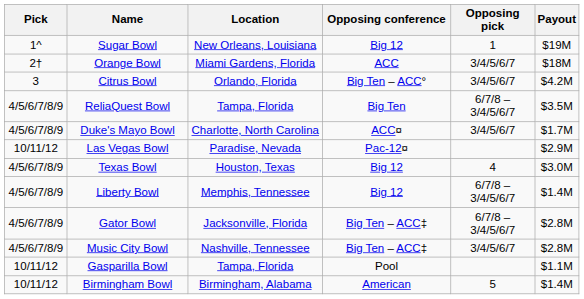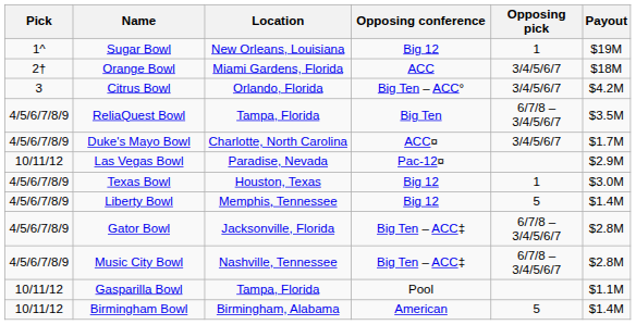 <table class="wikitable sortable" style="text-align: center">
 <tr>
 <th style="width:80px;">Pick</th>
 <th style="width:160px;">Name</th>
 <th style="width:180px;">Location</th>
 <th style="width:170px;">Opposing conference</th>
 <th style="width:110px;">Opposing pick</th>
 <th style="width:50px;">Payout</th>
 </tr>
 <tr>
 <td>1^</td>
 <td><a href='#'>Sugar Bowl</a></td>
 <td><a href='#'>New Orleans, Louisiana</a></td>
 <td><a href='#'>Big 12</a></td>
 <td>1</td>
 <td>$19M</td>
 </tr>
 <tr>
 <td>2†</td>
 <td><a href='#'>Orange Bowl</a></td>
 <td><a href='#'>Miami Gardens, Florida</a></td>
 <td><a href='#'>ACC</a></td>
 <td>3/4/5/6/7</td>
 <td>$18M</td>
 </tr>
 <tr>
 <td>3</td>
 <td><a href='#'>Citrus Bowl</a></td>
 <td><a href='#'>Orlando, Florida</a></td>
 <td><a href='#'>Big Ten</a> – <a href='#'>ACC</a>°</td>
 <td>3/4/5/6/7</td>
 <td>$4.2M</td>
 </tr>
 <tr>
 <td>4/5/6/7/8/9</td>
 <td><a href='#'>ReliaQuest Bowl</a></td>
 <td><a href='#'>Tampa, Florida</a></td>
 <td><a href='#'>Big Ten</a></td>
 <td>6/7/8 – 3/4/5/6/7</td>
 <td>$3.5M</td>
 </tr>
 <tr>
 <td>4/5/6/7/8/9</td>
 <td><a href='#'>Duke's Mayo Bowl</a></td>
 <td><a href='#'>Charlotte, North Carolina</a></td>
 <td><a href='#'>ACC</a>¤</td>
 <td>3/4/5/6/7</td>
 <td>$1.7M</td>
 </tr>
 <tr>
 <td>10/11/12</td>
 <td><a href='#'>Las Vegas Bowl</a></td>
 <td><a href='#'>Paradise, Nevada</a></td>
 <td><a href='#'>Pac-12</a>¤</td>
 <td></td>
 <td>$2.9M</td>
 </tr>
 <tr>
 <td>4/5/6/7/8/9</td>
 <td><a href='#'>Texas Bowl</a></td>
 <td><a href='#'>Houston, Texas</a></td>
 <td><a href='#'>Big 12</a></td>
-<td>4</td>
+<td>1</td>
 <td>$3.0M</td>
 </tr>
 <tr>
 <td>4/5/6/7/8/9</td>
 <td><a href='#'>Liberty Bowl</a></td>
 <td><a href='#'>Memphis, Tennessee</a></td>
 <td><a href='#'>Big 12</a></td>
-<td>6/7/8 – 3/4/5/6/7</td>
+<td>5</td>
 <td>$1.4M</td>
 </tr>
 <tr>
 <td>4/5/6/7/8/9</td>
 <td><a href='#'>Gator Bowl</a></td>
 <td><a href='#'>Jacksonville, Florida</a></td>
 <td><a href='#'>Big Ten</a> – <a href='#'>ACC</a>‡</td>
 <td>6/7/8 – 3/4/5/6/7</td>
 <td>$2.8M</td>
 </tr>
 <tr>
 <td>4/5/6/7/8/9</td>
 <td><a href='#'>Music City Bowl</a></td>
 <td><a href='#'>Nashville, Tennessee</a></td>
 <td><a href='#'>Big Ten</a> – <a href='#'>ACC</a>‡</td>
-<td>3/4/5/6/7</td>
+<td>6/7/8 – 3/4/5/6/7</td>
 <td>$2.8M</td>
 </tr>
 <tr>
 <td>10/11/12</td>
 <td><a href='#'>Gasparilla Bowl</a></td>
 <td><a href='#'>Tampa, Florida</a></td>
 <td>Pool</td>
 <td></td>
 <td>$1.1M</td>
 </tr>
 <tr>
 <td>10/11/12</td>
 <td><a href='#'>Birmingham Bowl</a></td>
 <td><a href='#'>Birmingham, Alabama</a></td>
 <td><a href='#'>American</a></td>
 <td>5</td>
 <td>$1.4M</td>
 </tr>
 </table>
